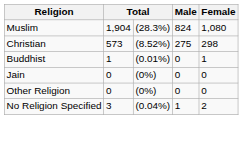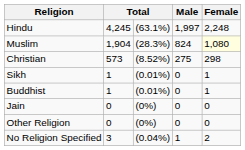 <table class="wikitable">
 <tr>
 <th>Religion</th>
 <th colspan="2">Total</th>
 <th>Male</th>
 <th>Female</th>
 </tr>
 <tr>
+<td>Hindu</td>
+<td>4,245</td>
+<td>(63.1%)</td>
+<td>1,997</td>
+<td>2,248</td>
+</tr>
+<tr>
 <td>Muslim</td>
 <td>1,904</td>
 <td>(28.3%)</td>
 <td>824</td>
-<td>1,080</td>
+<td style="background: lightyellow;">1,080</td>
 </tr>
 <tr>
 <td>Christian</td>
 <td>573</td>
 <td>(8.52%)</td>
 <td>275</td>
 <td>298</td>
+</tr>
+<tr>
+<td>Sikh</td>
+<td>1</td>
+<td>(0.01%)</td>
+<td>0</td>
+<td>1</td>
 </tr>
 <tr>
 <td>Buddhist</td>
 <td>1</td>
 <td>(0.01%)</td>
 <td>0</td>
 <td>1</td>
 </tr>
 <tr>
 <td>Jain</td>
 <td>0</td>
 <td>(0%)</td>
 <td>0</td>
 <td>0</td>
 </tr>
 <tr>
 <td>Other Religion</td>
 <td>0</td>
 <td>(0%)</td>
 <td>0</td>
 <td>0</td>
 </tr>
 <tr>
 <td>No Religion Specified</td>
 <td>3</td>
 <td>(0.04%)</td>
 <td>1</td>
 <td>2</td>
 </tr>
 </table>
